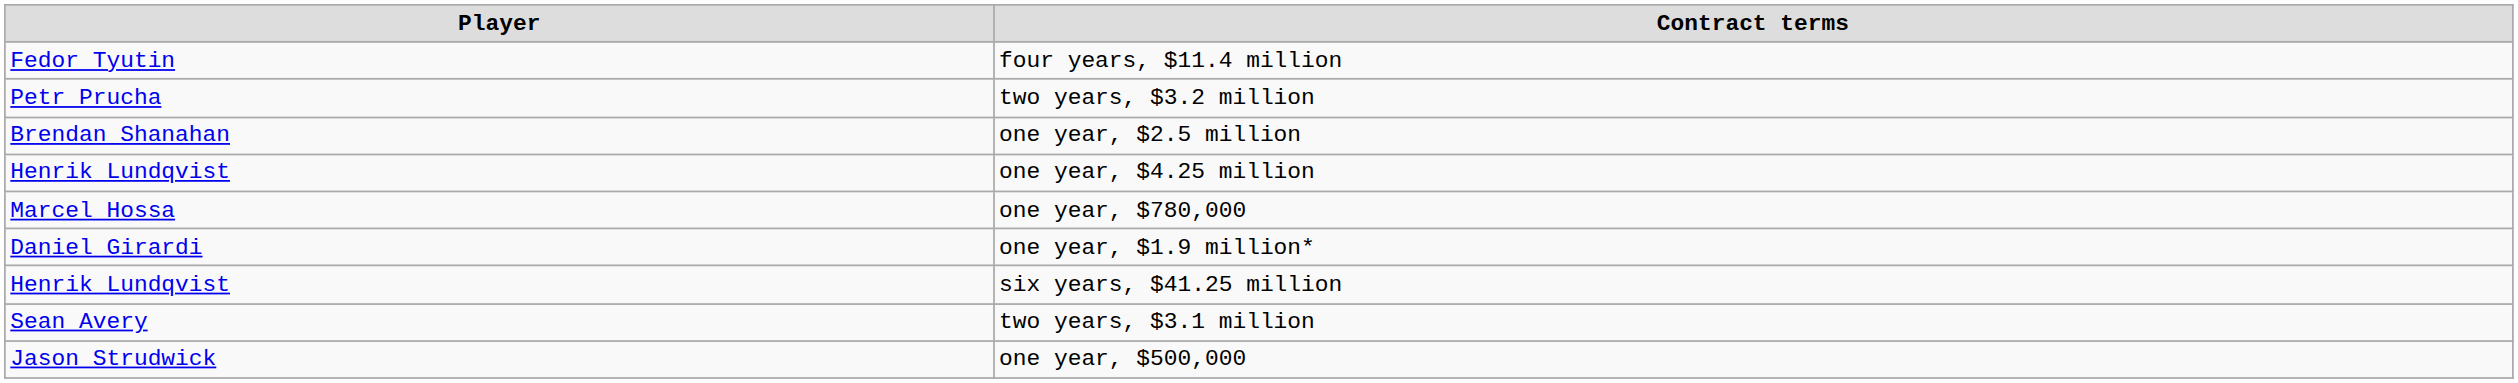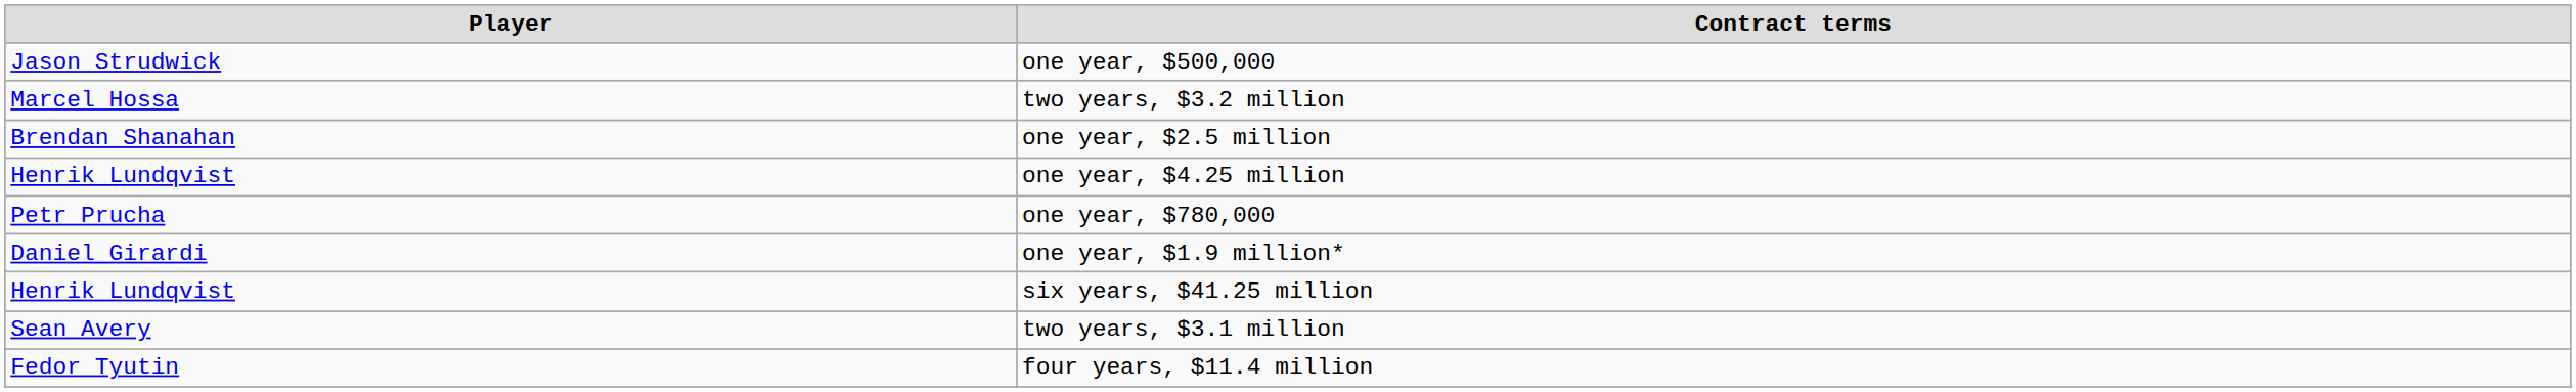 <table class="wikitable" style="width:90%;">
 <tr style="text-align:center; background:#ddd;">
 <td><strong>Player</strong></td>
 <td><strong>Contract terms</strong></td>
 </tr>
 <tr>
-<td><a href='#'>Fedor Tyutin</a></td>
-<td>four years, $11.4 million</td>
+<td><a href='#'>Jason Strudwick</a></td>
+<td>one year, $500,000</td>
 </tr>
 <tr>
-<td><a href='#'>Petr Prucha</a></td>
+<td><a href='#'>Marcel Hossa</a></td>
 <td>two years, $3.2 million</td>
 </tr>
 <tr>
 <td><a href='#'>Brendan Shanahan</a></td>
 <td>one year, $2.5 million</td>
 </tr>
 <tr>
 <td><a href='#'>Henrik Lundqvist</a></td>
 <td>one year, $4.25 million</td>
 </tr>
 <tr>
-<td><a href='#'>Marcel Hossa</a></td>
+<td><a href='#'>Petr Prucha</a></td>
 <td>one year, $780,000</td>
 </tr>
 <tr>
 <td><a href='#'>Daniel Girardi</a></td>
 <td>one year, $1.9 million*</td>
 </tr>
 <tr>
 <td><a href='#'>Henrik Lundqvist</a></td>
 <td>six years, $41.25 million</td>
 </tr>
 <tr>
 <td><a href='#'>Sean Avery</a></td>
 <td>two years, $3.1 million</td>
 </tr>
 <tr>
-<td><a href='#'>Jason Strudwick</a></td>
-<td>one year, $500,000</td>
+<td><a href='#'>Fedor Tyutin</a></td>
+<td>four years, $11.4 million</td>
 </tr>
 </table>
